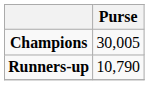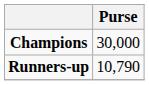 <table class="wikitable" style="text-align:center;">
 <tr>
 <th></th>
 <th>Purse</th>
 </tr>
 <tr>
 <td><strong>Champions</strong></td>
-<td> 30,005</td>
+<td> 30,000</td>
 </tr>
 <tr>
 <td><strong>Runners-up</strong></td>
 <td> 10,790</td>
 </tr>
 <tr>
 </tr>
 </table>
